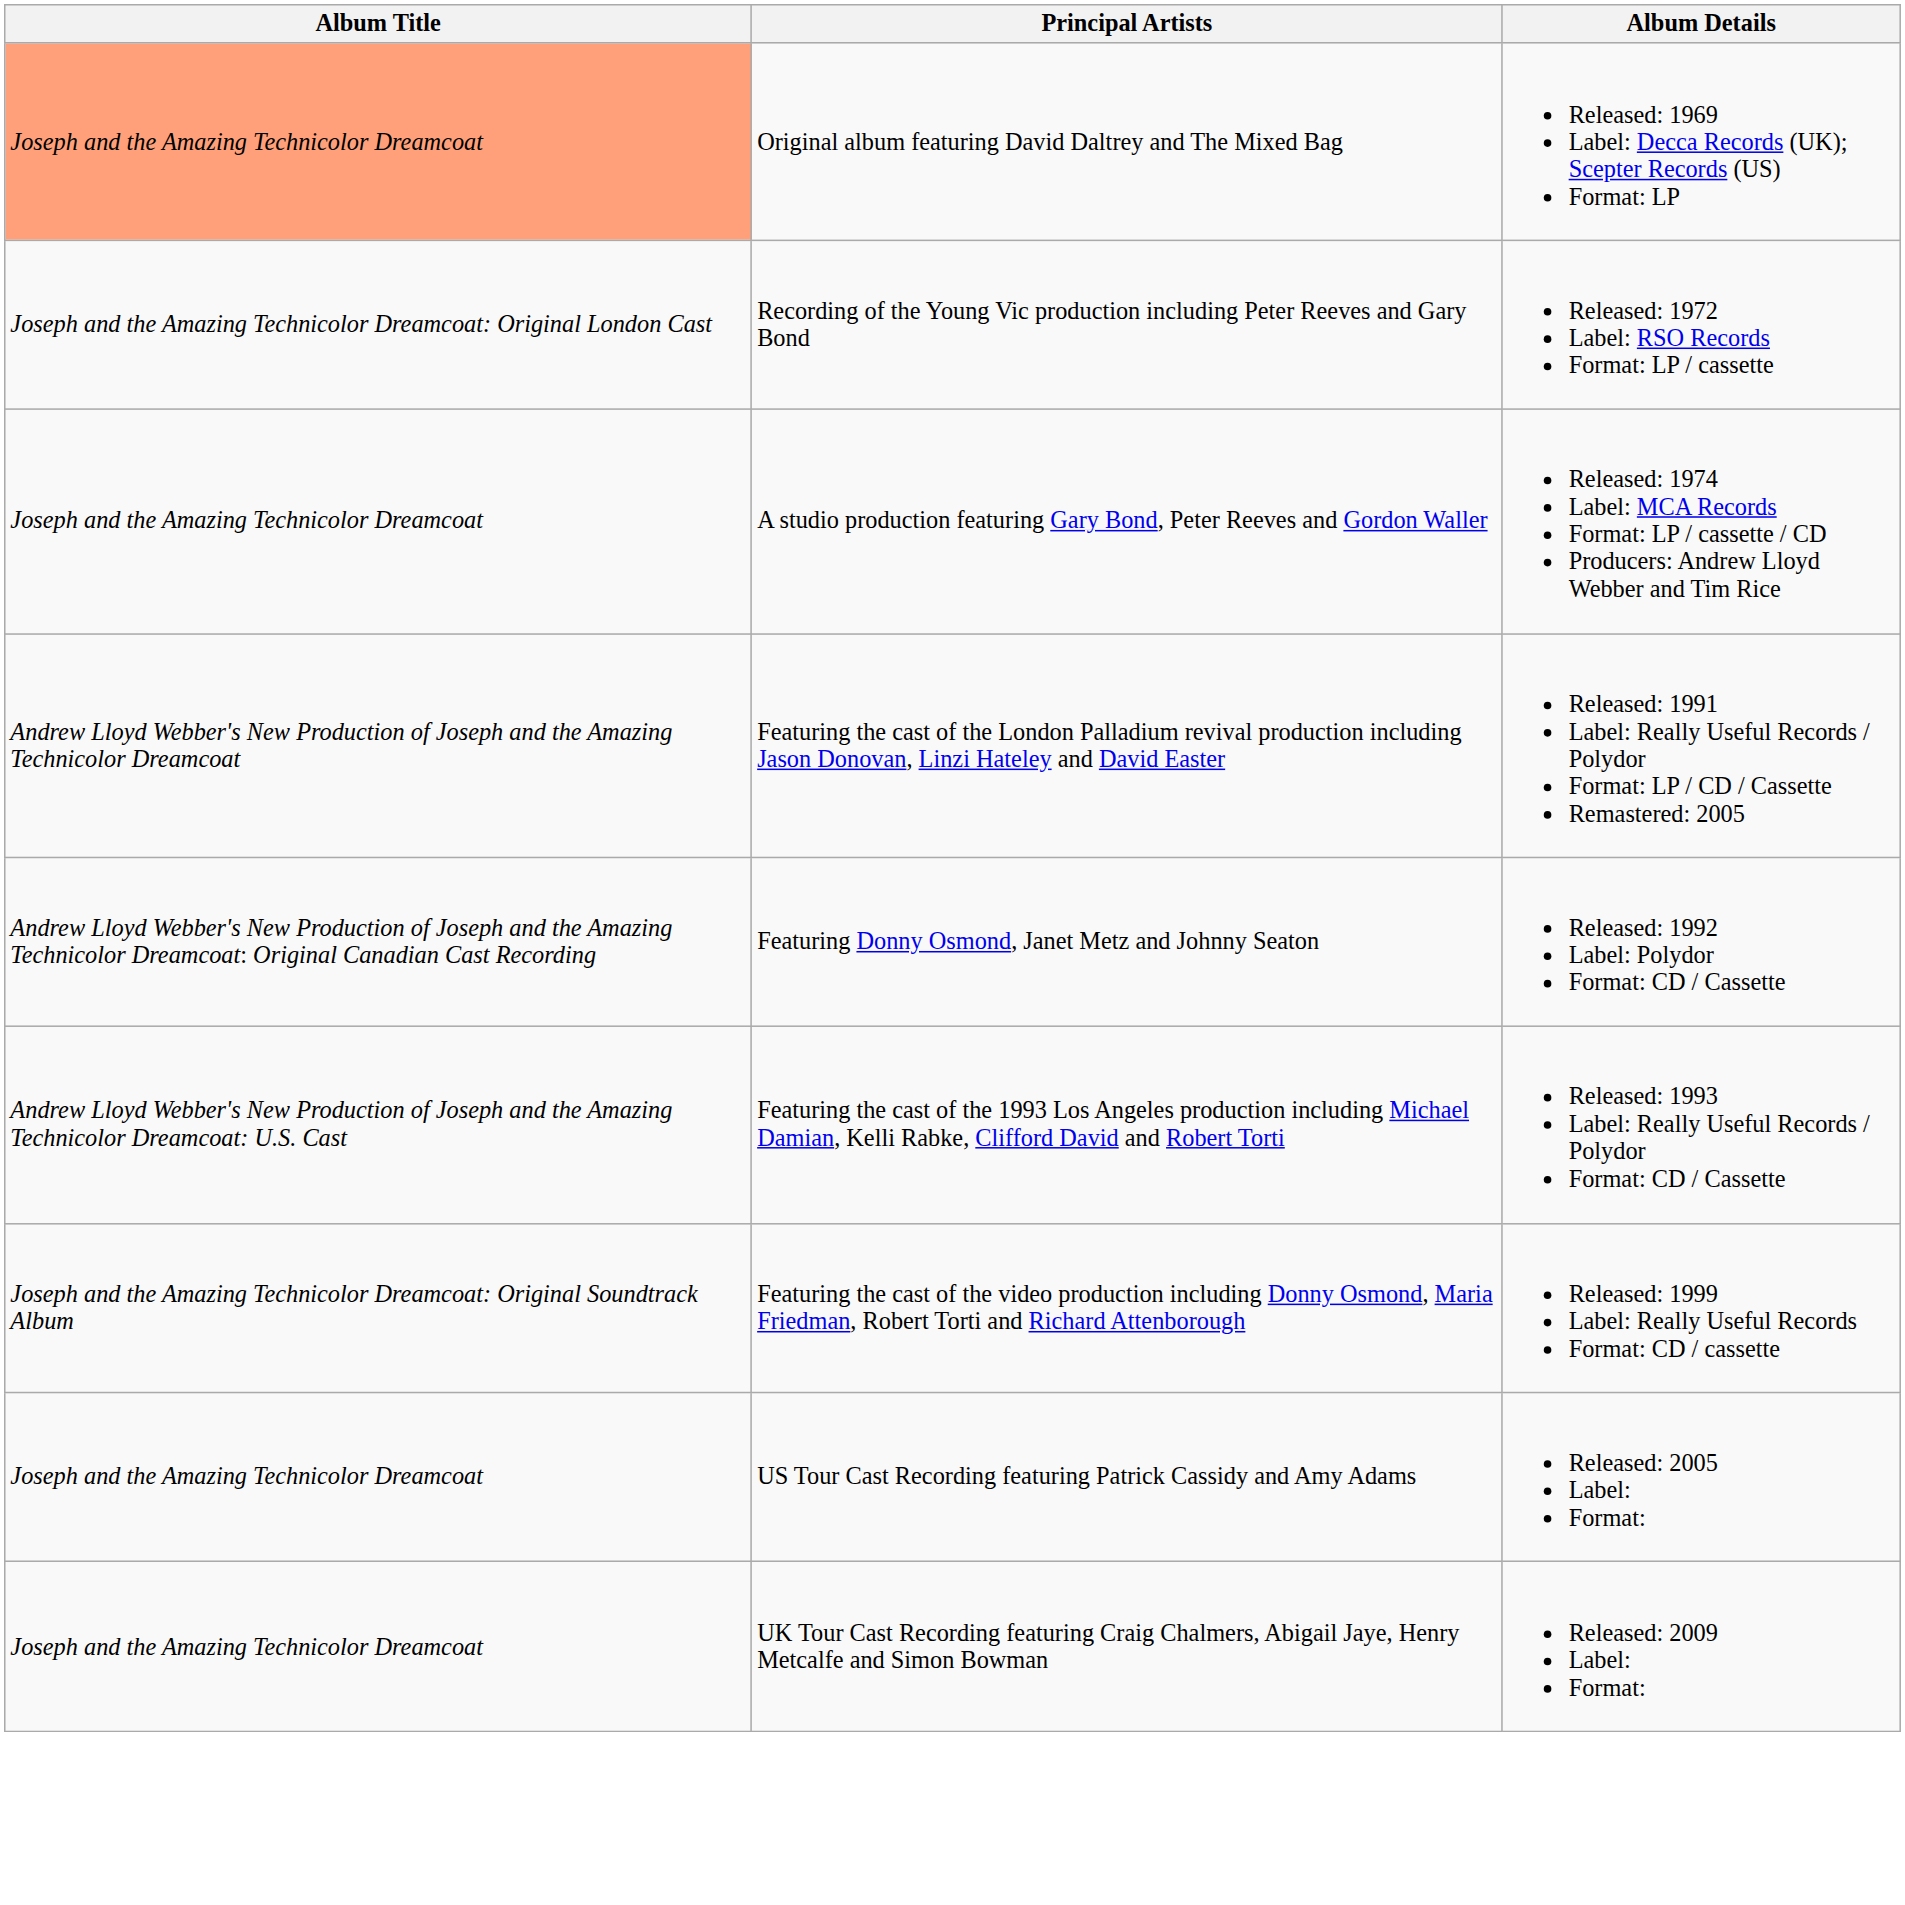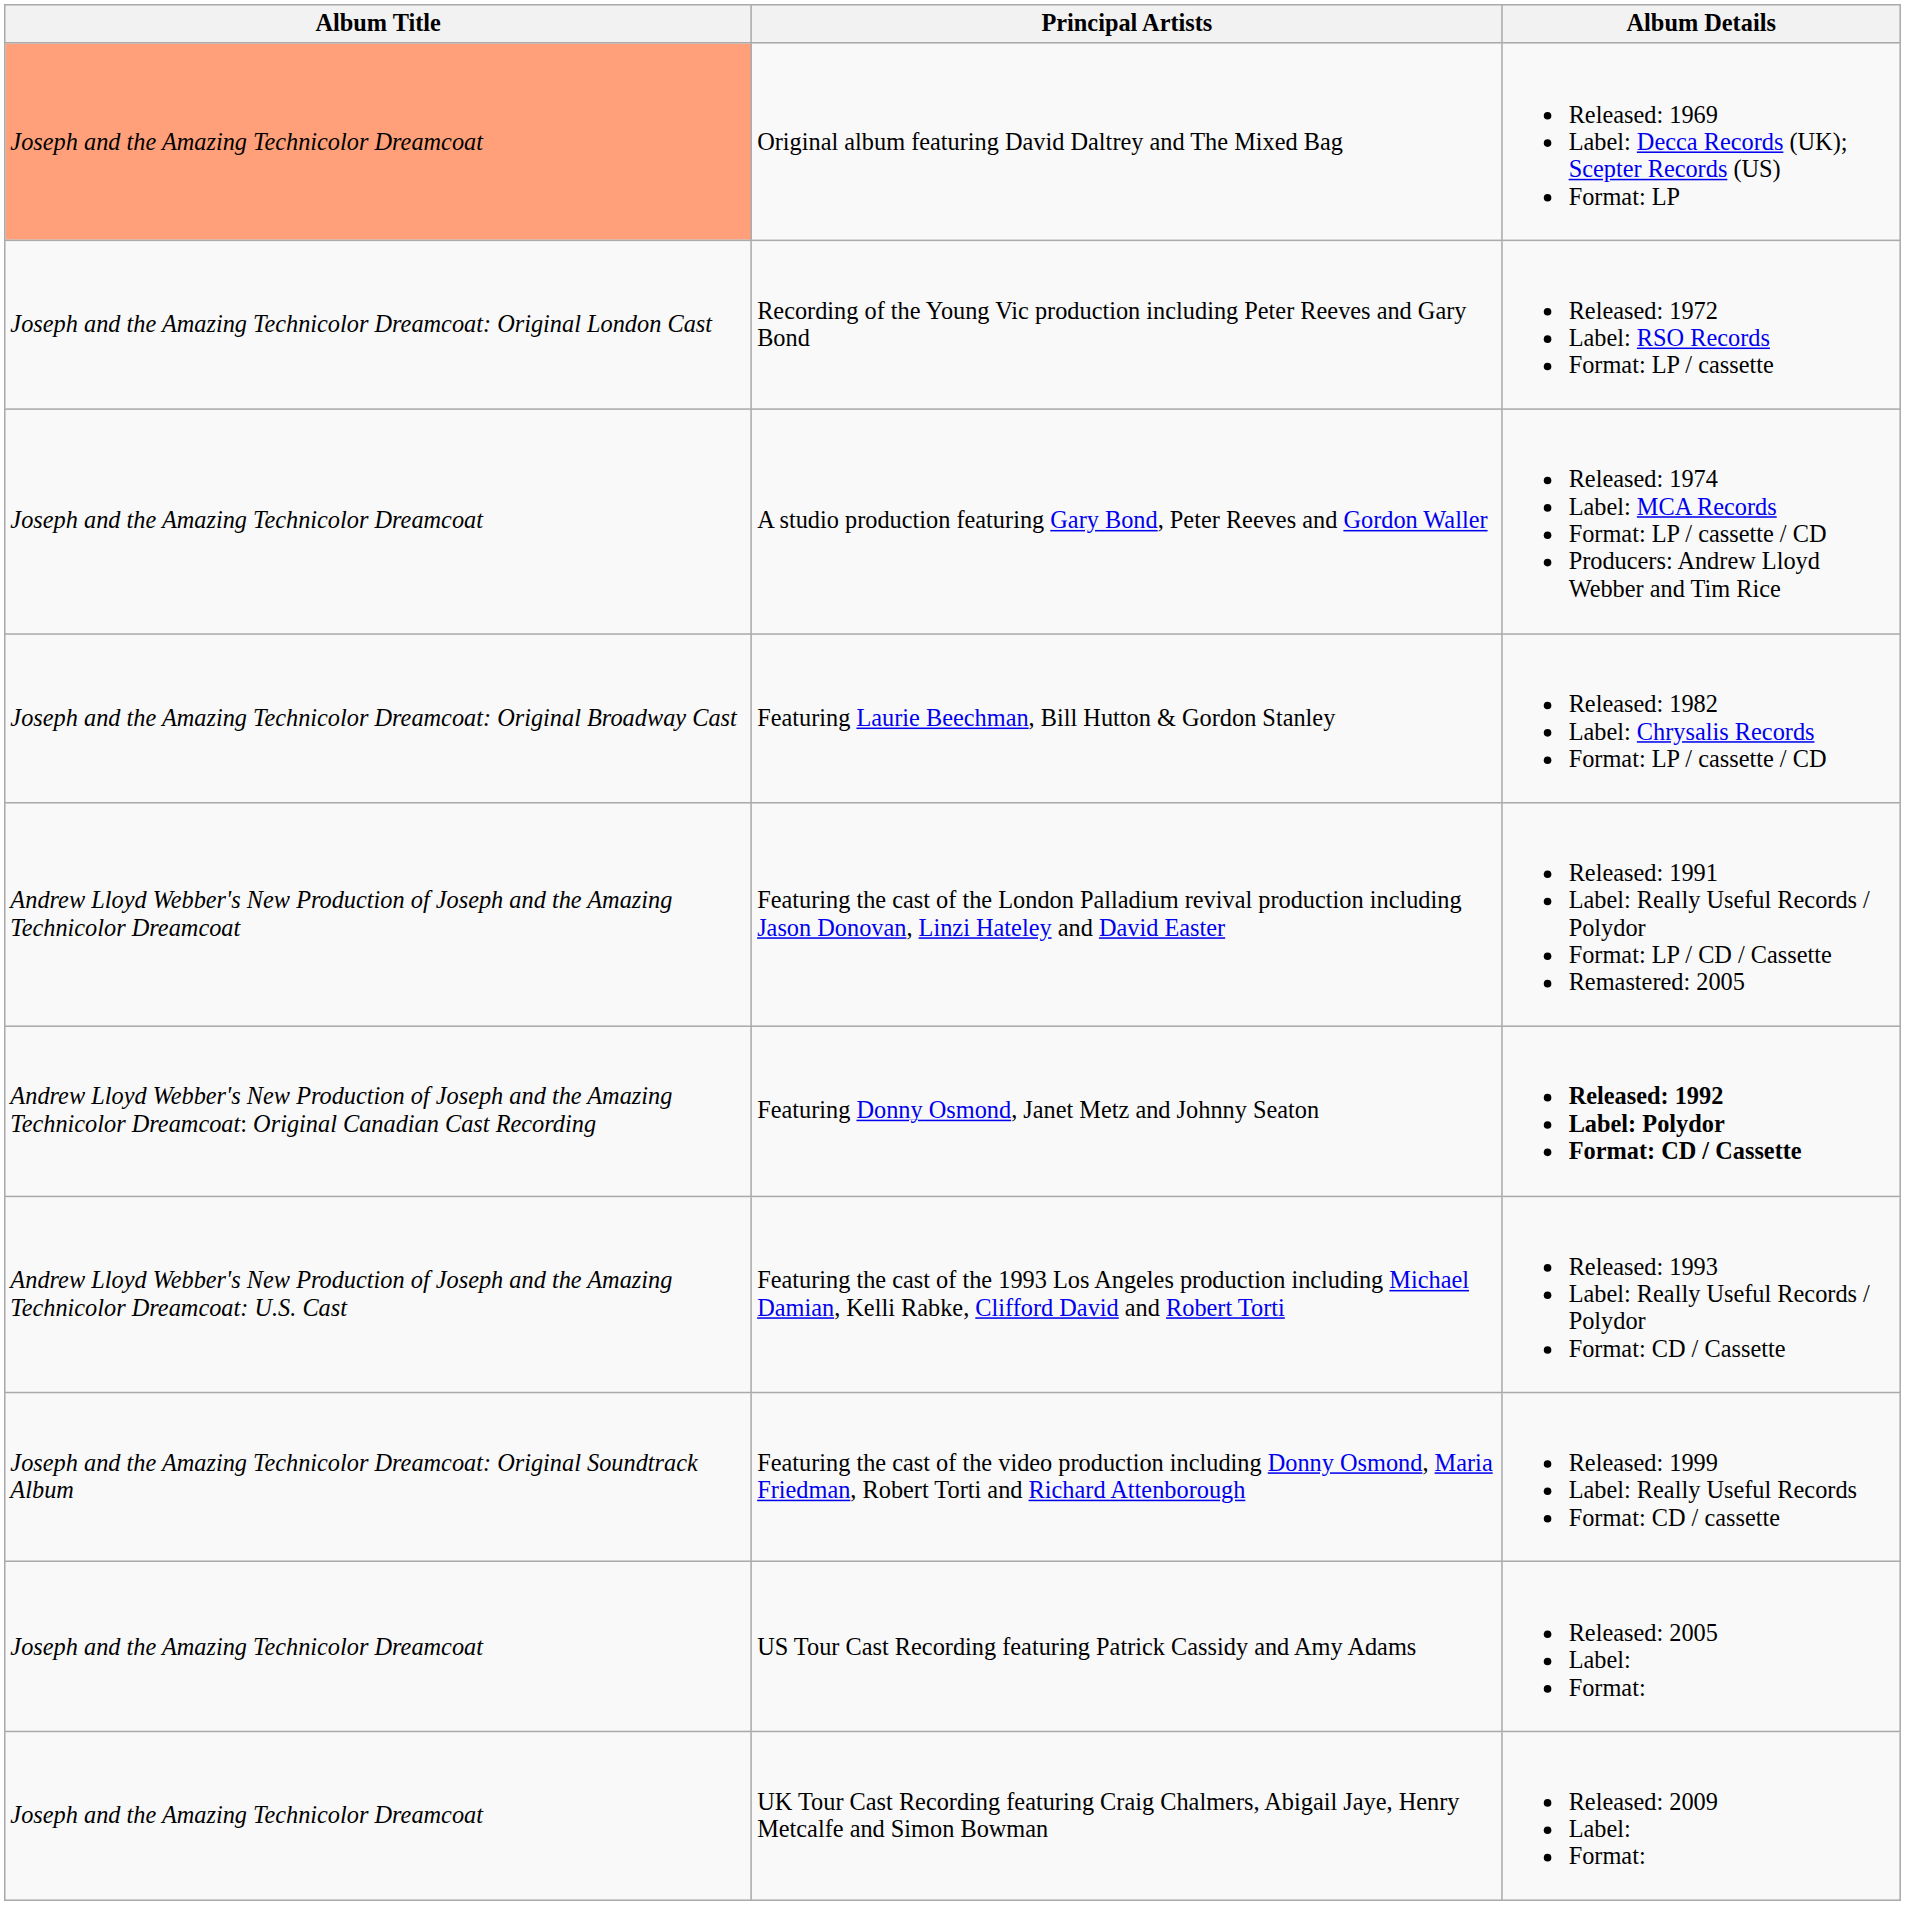 <table class="wikitable">
 <tr>
 <th>Album Title</th>
 <th>Principal Artists</th>
 <th>Album Details</th>
 </tr>
 <tr>
 <td style="background: lightsalmon;"><em>Joseph and the Amazing Technicolor Dreamcoat</em></td>
 <td>Original album featuring David Daltrey and The Mixed Bag</td>
 <td><br><ul><li>Released: 1969</li><li>Label: <a href='#'>Decca Records</a> (UK); <a href='#'>Scepter Records</a> (US)</li><li>Format: LP</li></ul></td>
 </tr>
 <tr>
 <td><em>Joseph and the Amazing Technicolor Dreamcoat: Original London Cast</em></td>
 <td>Recording of the Young Vic production including Peter Reeves and Gary Bond</td>
 <td><br><ul><li>Released: 1972</li><li>Label: <a href='#'>RSO Records</a></li><li>Format: LP / cassette</li></ul></td>
 </tr>
 <tr>
 <td><em>Joseph and the Amazing Technicolor Dreamcoat</em></td>
 <td>A studio production featuring <a href='#'>Gary Bond</a>, Peter Reeves and <a href='#'>Gordon Waller</a></td>
 <td><br><ul><li>Released: 1974</li><li>Label: <a href='#'>MCA Records</a></li><li>Format: LP / cassette / CD</li><li>Producers: Andrew Lloyd Webber and Tim Rice</li></ul></td>
 </tr>
 <tr>
+<td><em>Joseph and the Amazing Technicolor Dreamcoat: Original Broadway Cast</em></td>
+<td>Featuring <a href='#'>Laurie Beechman</a>, Bill Hutton & Gordon Stanley</td>
+<td><br><ul><li>Released: 1982</li><li>Label: <a href='#'>Chrysalis Records</a></li><li>Format: LP / cassette / CD</li></ul></td>
+</tr>
+<tr>
 <td><em>Andrew Lloyd Webber's New Production of Joseph and the Amazing Technicolor Dreamcoat</em></td>
 <td>Featuring the cast of the London Palladium revival production including <a href='#'>Jason Donovan</a>, <a href='#'>Linzi Hateley</a> and <a href='#'>David Easter</a></td>
 <td><br><ul><li>Released: 1991</li><li>Label: Really Useful Records / Polydor</li><li>Format: LP / CD / Cassette</li><li>Remastered: 2005</li></ul></td>
 </tr>
 <tr>
 <td><em>Andrew Lloyd Webber's New Production of Joseph and the Amazing Technicolor Dreamcoat</em>: <em>Original Canadian Cast Recording</em></td>
 <td>Featuring <a href='#'>Donny Osmond</a>, Janet Metz and Johnny Seaton</td>
-<td><br><ul><li>Released: 1992</li><li>Label: Polydor</li><li>Format: CD / Cassette</li></ul></td>
+<td><strong><br><ul><li>Released: 1992</li><li>Label: Polydor</li><li>Format: CD / Cassette</li></ul></strong></td>
 </tr>
 <tr>
 <td><em>Andrew Lloyd Webber's New Production of Joseph and the Amazing Technicolor Dreamcoat: U.S. Cast</em></td>
 <td>Featuring the cast of the 1993 Los Angeles production including <a href='#'>Michael Damian</a>, Kelli Rabke, <a href='#'>Clifford David</a> and <a href='#'>Robert Torti</a></td>
 <td><br><ul><li>Released: 1993</li><li>Label: Really Useful Records / Polydor</li><li>Format: CD / Cassette</li></ul></td>
 </tr>
 <tr>
 <td><em>Joseph and the Amazing Technicolor Dreamcoat: Original Soundtrack Album</em></td>
 <td>Featuring the cast of the video production including <a href='#'>Donny Osmond</a>, <a href='#'>Maria Friedman</a>, Robert Torti and <a href='#'>Richard Attenborough</a></td>
 <td><br><ul><li>Released: 1999</li><li>Label: Really Useful Records</li><li>Format: CD / cassette</li></ul></td>
 </tr>
 <tr>
 <td><em>Joseph and the Amazing Technicolor Dreamcoat</em></td>
 <td>US Tour Cast Recording featuring Patrick Cassidy and Amy Adams</td>
 <td><br><ul><li>Released: 2005</li><li>Label:</li><li>Format:</li></ul></td>
 </tr>
 <tr>
 <td><em>Joseph and the Amazing Technicolor Dreamcoat</em></td>
 <td>UK Tour Cast Recording featuring Craig Chalmers, Abigail Jaye, Henry Metcalfe and Simon Bowman</td>
 <td><br><ul><li>Released: 2009</li><li>Label:</li><li>Format:</li></ul></td>
 </tr>
 </table>
